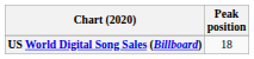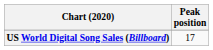 <table class="wikitable sortable plainrowheaders" style="text-align:center">
 <tr>
 <th scope="col">Chart (2020)</th>
 <th scope="col">Peak<br>position</th>
 </tr>
 <tr>
 </tr>
 <tr>
 <th scope="row">US <a href='#'>World Digital Song Sales</a> (<em><a href='#'>Billboard</a></em>)</th>
-<td>18</td>
+<td>17</td>
 </tr>
 </table>
